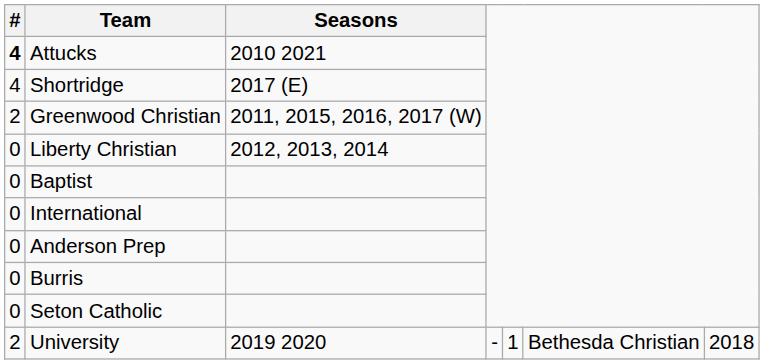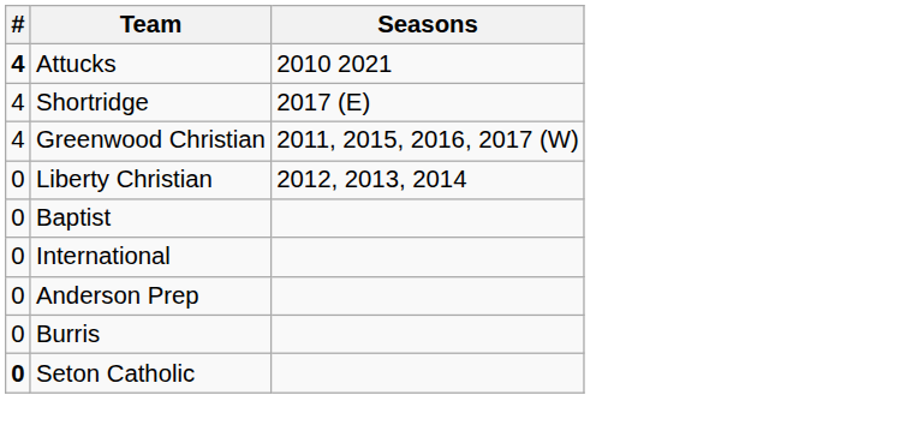 <table class="wikitable" style=>
 <tr>
 <th>#</th>
 <th>Team</th>
 <th>Seasons</th>
 </tr>
 <tr>
 <td><strong>4</strong></td>
 <td>Attucks</td>
 <td>2010 2021</td>
 </tr>
 <tr>
 <td>4</td>
 <td>Shortridge</td>
 <td>2017 (E)</td>
 </tr>
 <tr>
-<td>2</td>
+<td>4</td>
 <td>Greenwood Christian</td>
 <td>2011, 2015, 2016, 2017 (W)</td>
 </tr>
 <tr>
 <td>0</td>
 <td>Liberty Christian</td>
 <td>2012, 2013, 2014</td>
 </tr>
 <tr>
 <td>0</td>
 <td>Baptist</td>
 <td></td>
 </tr>
 <tr>
 <td>0</td>
 <td>International</td>
 <td></td>
 </tr>
 <tr>
 <td>0</td>
 <td>Anderson Prep</td>
 <td></td>
 </tr>
 <tr>
 <td>0</td>
 <td>Burris</td>
 <td></td>
 </tr>
 <tr>
-<td>0</td>
+<td><strong>0</strong></td>
 <td>Seton Catholic</td>
 <td></td>
 </tr>
-<tr>
-<td>2</td>
-<td>University</td>
-<td>2019 2020</td>
-<td>-</td>
-<td>1</td>
-<td>Bethesda Christian</td>
-<td>2018</td>
-</tr>
 </table>
